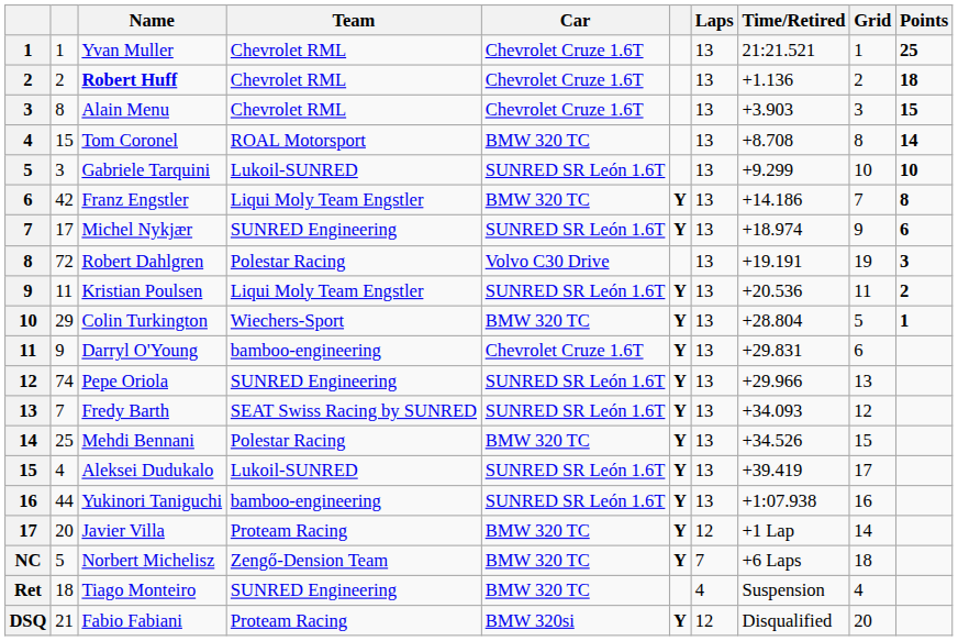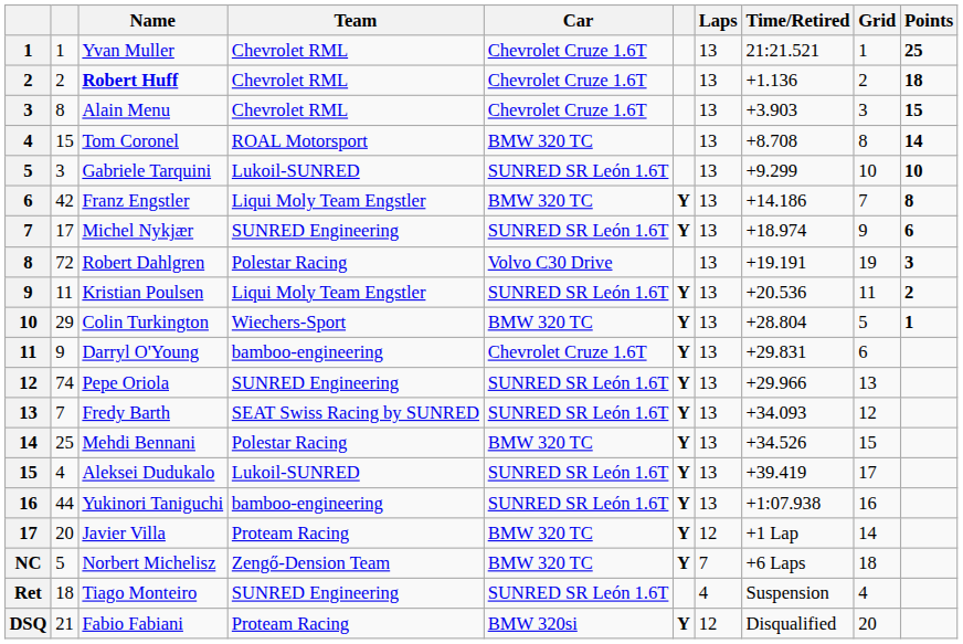 <table class="wikitable sortable" style="font-size: 95%;">
 <tr>
 <th></th>
 <th></th>
 <th>Name</th>
 <th>Team</th>
 <th>Car</th>
 <th></th>
 <th>Laps</th>
 <th>Time/Retired</th>
 <th>Grid</th>
 <th>Points</th>
 </tr>
 <tr>
 <th>1</th>
 <td>1</td>
 <td> <a href='#'>Yvan Muller</a></td>
 <td><a href='#'>Chevrolet RML</a></td>
 <td><a href='#'>Chevrolet Cruze 1.6T</a></td>
 <td></td>
 <td>13</td>
 <td>21:21.521</td>
 <td>1</td>
 <td><strong>25</strong></td>
 </tr>
 <tr>
 <th>2</th>
 <td>2</td>
 <td> <strong><a href='#'>Robert Huff</a></strong></td>
 <td><a href='#'>Chevrolet RML</a></td>
 <td><a href='#'>Chevrolet Cruze 1.6T</a></td>
 <td></td>
 <td>13</td>
 <td>+1.136</td>
 <td>2</td>
 <td><strong>18</strong></td>
 </tr>
 <tr>
 <th>3</th>
 <td>8</td>
 <td> <a href='#'>Alain Menu</a></td>
 <td><a href='#'>Chevrolet RML</a></td>
 <td><a href='#'>Chevrolet Cruze 1.6T</a></td>
 <td></td>
 <td>13</td>
 <td>+3.903</td>
 <td>3</td>
 <td><strong>15</strong></td>
 </tr>
 <tr>
 <th>4</th>
 <td>15</td>
 <td> <a href='#'>Tom Coronel</a></td>
 <td><a href='#'>ROAL Motorsport</a></td>
 <td><a href='#'>BMW 320 TC</a></td>
 <td></td>
 <td>13</td>
 <td>+8.708</td>
 <td>8</td>
 <td><strong>14</strong></td>
 </tr>
 <tr>
 <th>5</th>
 <td>3</td>
 <td> <a href='#'>Gabriele Tarquini</a></td>
 <td><a href='#'>Lukoil-SUNRED</a></td>
 <td><a href='#'>SUNRED SR León 1.6T</a></td>
 <td></td>
 <td>13</td>
 <td>+9.299</td>
 <td>10</td>
 <td><strong>10</strong></td>
 </tr>
 <tr>
 <th>6</th>
 <td>42</td>
 <td> <a href='#'>Franz Engstler</a></td>
 <td><a href='#'>Liqui Moly Team Engstler</a></td>
 <td><a href='#'>BMW 320 TC</a></td>
 <td align=center><strong><span>Y</span></strong></td>
 <td>13</td>
 <td>+14.186</td>
 <td>7</td>
 <td><strong>8</strong></td>
 </tr>
 <tr>
 <th>7</th>
 <td>17</td>
 <td> <a href='#'>Michel Nykjær</a></td>
 <td><a href='#'>SUNRED Engineering</a></td>
 <td><a href='#'>SUNRED SR León 1.6T</a></td>
 <td align=center><strong><span>Y</span></strong></td>
 <td>13</td>
 <td>+18.974</td>
 <td>9</td>
 <td><strong>6</strong></td>
 </tr>
 <tr>
 <th>8</th>
 <td>72</td>
 <td> <a href='#'>Robert Dahlgren</a></td>
 <td><a href='#'>Polestar Racing</a></td>
 <td><a href='#'>Volvo C30 Drive</a></td>
 <td></td>
 <td>13</td>
 <td>+19.191</td>
 <td>19</td>
 <td><strong>3</strong></td>
 </tr>
 <tr>
 <th>9</th>
 <td>11</td>
 <td> <a href='#'>Kristian Poulsen</a></td>
 <td><a href='#'>Liqui Moly Team Engstler</a></td>
 <td><a href='#'>SUNRED SR León 1.6T</a></td>
 <td align=center><strong><span>Y</span></strong></td>
 <td>13</td>
 <td>+20.536</td>
 <td>11</td>
 <td><strong>2</strong></td>
 </tr>
 <tr>
 <th>10</th>
 <td>29</td>
 <td> <a href='#'>Colin Turkington</a></td>
 <td><a href='#'>Wiechers-Sport</a></td>
 <td><a href='#'>BMW 320 TC</a></td>
 <td align=center><strong><span>Y</span></strong></td>
 <td>13</td>
 <td>+28.804</td>
 <td>5</td>
 <td><strong>1</strong></td>
 </tr>
 <tr>
 <th>11</th>
 <td>9</td>
 <td> <a href='#'>Darryl O'Young</a></td>
 <td><a href='#'>bamboo-engineering</a></td>
 <td><a href='#'>Chevrolet Cruze 1.6T</a></td>
 <td align=center><strong><span>Y</span></strong></td>
 <td>13</td>
 <td>+29.831</td>
 <td>6</td>
 <td></td>
 </tr>
 <tr>
 <th>12</th>
 <td>74</td>
 <td> <a href='#'>Pepe Oriola</a></td>
 <td><a href='#'>SUNRED Engineering</a></td>
 <td><a href='#'>SUNRED SR León 1.6T</a></td>
 <td align=center><strong><span>Y</span></strong></td>
 <td>13</td>
 <td>+29.966</td>
 <td>13</td>
 <td></td>
 </tr>
 <tr>
 <th>13</th>
 <td>7</td>
 <td> <a href='#'>Fredy Barth</a></td>
 <td><a href='#'>SEAT Swiss Racing by SUNRED</a></td>
 <td><a href='#'>SUNRED SR León 1.6T</a></td>
 <td align=center><strong><span>Y</span></strong></td>
 <td>13</td>
 <td>+34.093</td>
 <td>12</td>
 <td></td>
 </tr>
 <tr>
 <th>14</th>
 <td>25</td>
 <td> <a href='#'>Mehdi Bennani</a></td>
 <td><a href='#'>Polestar Racing</a></td>
 <td><a href='#'>BMW 320 TC</a></td>
 <td align=center><strong><span>Y</span></strong></td>
 <td>13</td>
 <td>+34.526</td>
 <td>15</td>
 <td></td>
 </tr>
 <tr>
 <th>15</th>
 <td>4</td>
 <td> <a href='#'>Aleksei Dudukalo</a></td>
 <td><a href='#'>Lukoil-SUNRED</a></td>
 <td><a href='#'>SUNRED SR León 1.6T</a></td>
 <td align=center><strong><span>Y</span></strong></td>
 <td>13</td>
 <td>+39.419</td>
 <td>17</td>
 <td></td>
 </tr>
 <tr>
 <th>16</th>
 <td>44</td>
 <td> <a href='#'>Yukinori Taniguchi</a></td>
 <td><a href='#'>bamboo-engineering</a></td>
 <td><a href='#'>SUNRED SR León 1.6T</a></td>
 <td align=center><strong><span>Y</span></strong></td>
 <td>13</td>
 <td>+1:07.938</td>
 <td>16</td>
 <td></td>
 </tr>
 <tr>
 <th>17</th>
 <td>20</td>
 <td> <a href='#'>Javier Villa</a></td>
 <td><a href='#'>Proteam Racing</a></td>
 <td><a href='#'>BMW 320 TC</a></td>
 <td align=center><strong><span>Y</span></strong></td>
 <td>12</td>
 <td>+1 Lap</td>
 <td>14</td>
 <td></td>
 </tr>
 <tr>
 <th>NC</th>
 <td>5</td>
 <td> <a href='#'>Norbert Michelisz</a></td>
 <td><a href='#'>Zengő-Dension Team</a></td>
 <td><a href='#'>BMW 320 TC</a></td>
 <td align=center><strong><span>Y</span></strong></td>
 <td>7</td>
 <td>+6 Laps</td>
 <td>18</td>
 <td></td>
 </tr>
 <tr>
 <th>Ret</th>
 <td>18</td>
 <td> <a href='#'>Tiago Monteiro</a></td>
 <td><a href='#'>SUNRED Engineering</a></td>
-<td><a href='#'>BMW 320 TC</a></td>
+<td><a href='#'>SUNRED SR León 1.6T</a></td>
 <td></td>
 <td>4</td>
 <td>Suspension</td>
 <td>4</td>
 <td></td>
 </tr>
 <tr>
 <th>DSQ</th>
 <td>21</td>
 <td> <a href='#'>Fabio Fabiani</a></td>
 <td><a href='#'>Proteam Racing</a></td>
 <td><a href='#'>BMW 320si</a></td>
 <td align=center><strong><span>Y</span></strong></td>
 <td>12</td>
 <td>Disqualified</td>
 <td>20</td>
 <td></td>
 </tr>
 </table>
